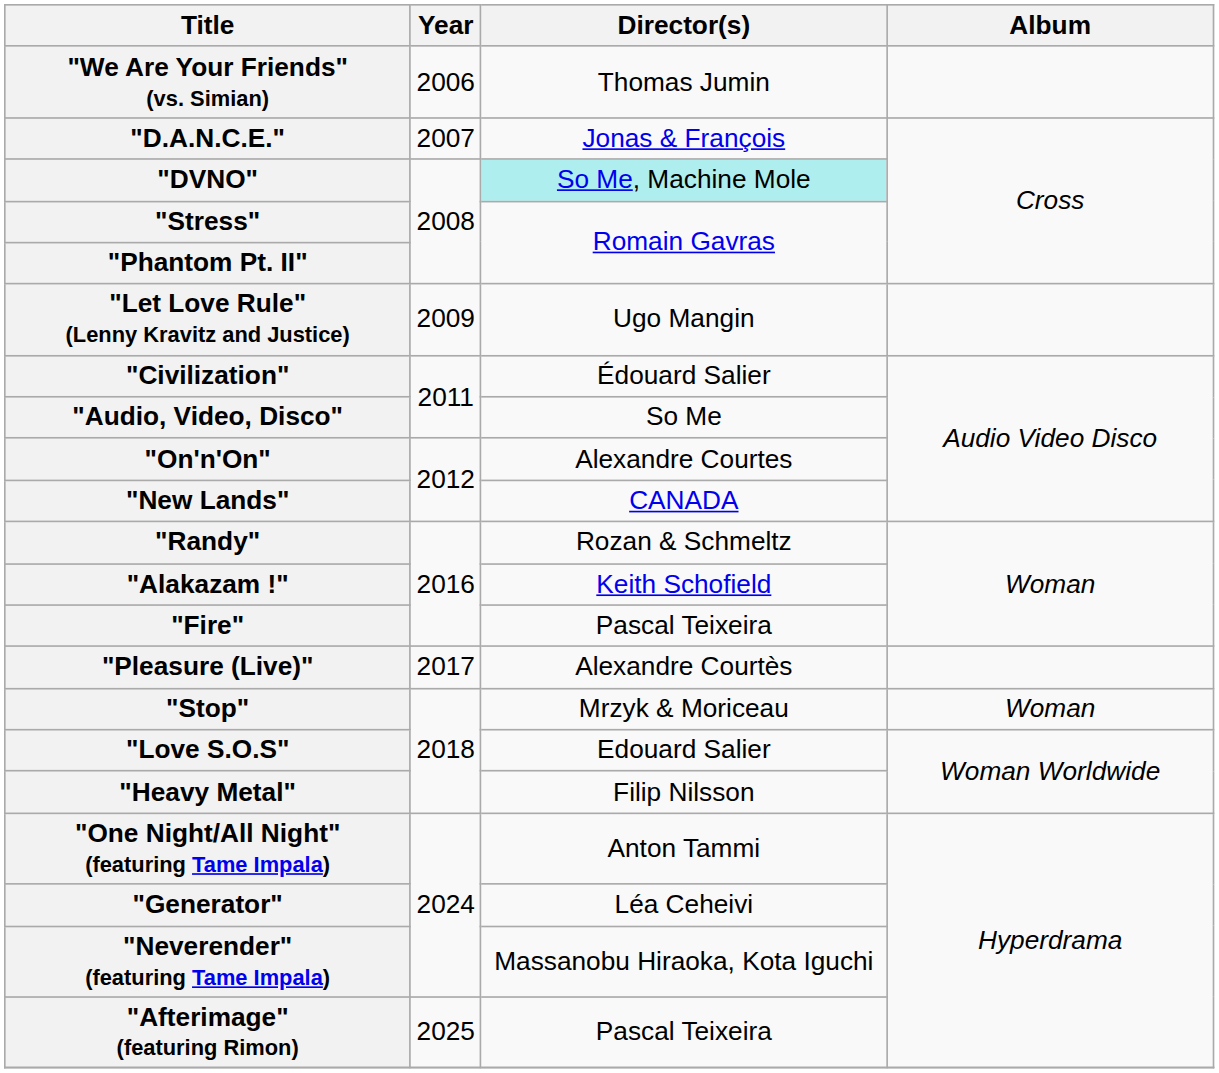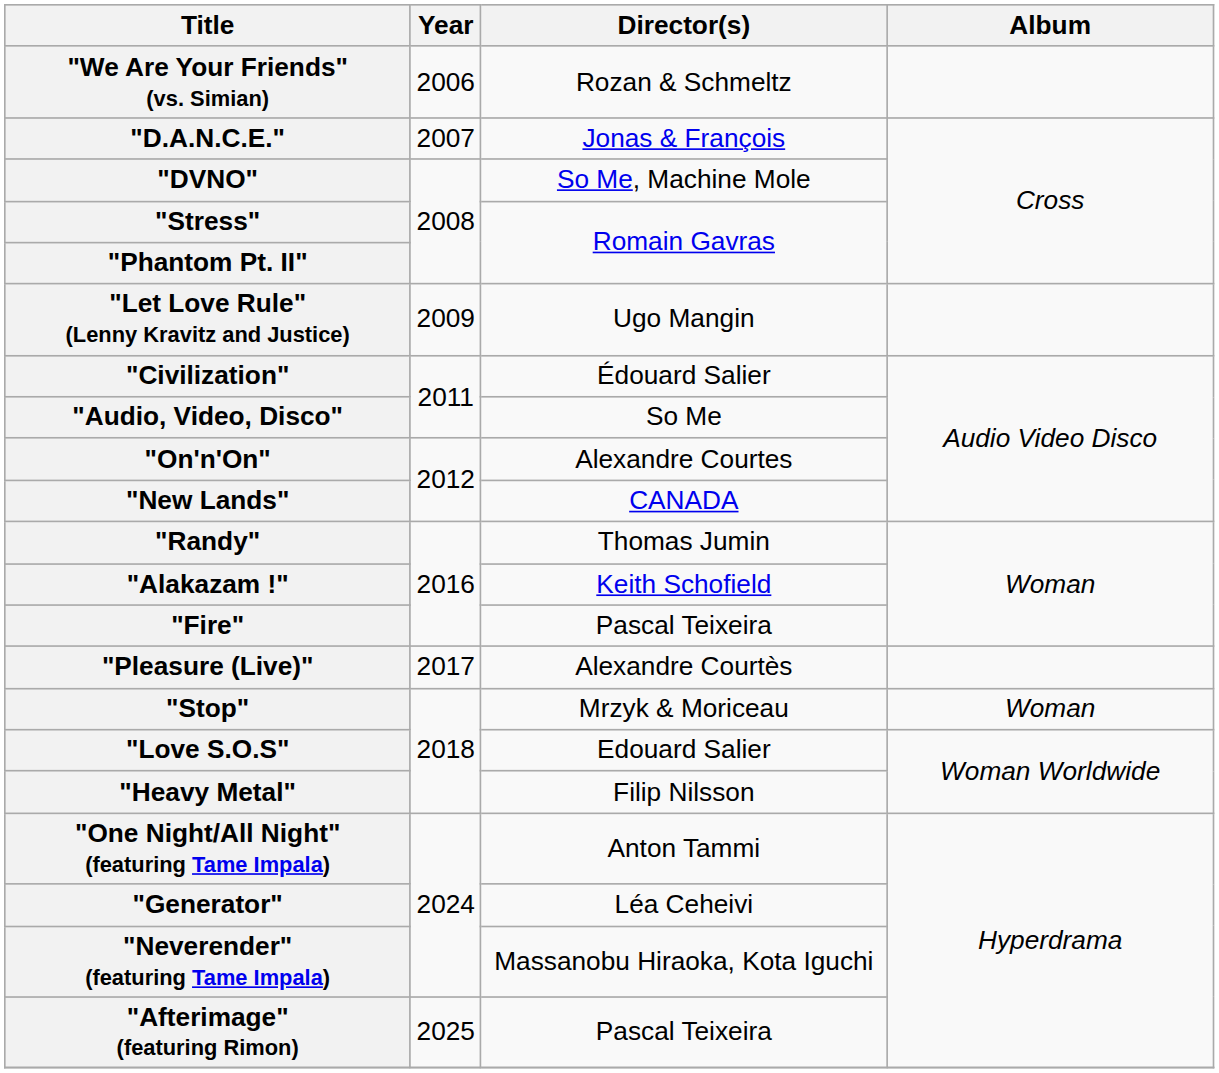 <table class="wikitable plainrowheaders" style="text-align:center;" id="musicvideos">
 <tr>
 <th scope="col" style="width:15em;">Title</th>
 <th scope="col">Year</th>
 <th scope="col" style="width:15em;">Director(s)</th>
 <th scope="col" style="width:12em;">Album</th>
 </tr>
 <tr>
 <th scope="row">"We Are Your Friends"<br><small>(vs. Simian)</small></th>
 <td>2006</td>
-<td>Thomas Jumin</td>
+<td>Rozan & Schmeltz</td>
 <td></td>
 </tr>
 <tr>
 <th scope="row">"D.A.N.C.E."</th>
 <td>2007</td>
 <td><a href='#'>Jonas & François</a></td>
 <td rowspan="4"><em>Cross</em></td>
 </tr>
 <tr>
 <th scope="row">"DVNO"</th>
 <td rowspan="3">2008</td>
-<td style="background: paleturquoise;"><a href='#'>So Me</a>, Machine Mole</td>
+<td><a href='#'>So Me</a>, Machine Mole</td>
 </tr>
 <tr>
 <th scope="row">"Stress"</th>
 <td rowspan="2"><a href='#'>Romain Gavras</a></td>
 </tr>
 <tr>
 <th scope="row">"Phantom Pt. II"</th>
 </tr>
 <tr>
 <th scope="row">"Let Love Rule"<br><small>(Lenny Kravitz and Justice)</small></th>
 <td>2009</td>
 <td>Ugo Mangin</td>
 <td></td>
 </tr>
 <tr>
 <th scope="row">"Civilization"</th>
 <td rowspan="2">2011</td>
 <td>Édouard Salier</td>
 <td rowspan="4"><em>Audio Video Disco</em></td>
 </tr>
 <tr>
 <th scope="row">"Audio, Video, Disco"</th>
 <td>So Me</td>
 </tr>
 <tr>
 <th scope="row">"On'n'On"</th>
 <td rowspan="2">2012</td>
 <td>Alexandre Courtes</td>
 </tr>
 <tr>
 <th scope="row">"New Lands"</th>
 <td><a href='#'>CANADA</a></td>
 </tr>
 <tr>
 <th scope="row">"Randy"</th>
 <td rowspan="3">2016</td>
-<td>Rozan & Schmeltz</td>
+<td>Thomas Jumin</td>
 <td rowspan="3"><em>Woman</em></td>
 </tr>
 <tr>
 <th scope="row">"Alakazam !"</th>
 <td><a href='#'>Keith Schofield</a></td>
 </tr>
 <tr>
 <th scope="row">"Fire"</th>
 <td>Pascal Teixeira</td>
 </tr>
 <tr>
 <th scope="row">"Pleasure (Live)"</th>
 <td>2017</td>
 <td>Alexandre Courtès</td>
 <td></td>
 </tr>
 <tr>
 <th scope="row">"Stop"</th>
 <td rowspan="3">2018</td>
 <td>Mrzyk & Moriceau</td>
 <td><em>Woman</em></td>
 </tr>
 <tr>
 <th scope="row">"Love S.O.S"</th>
 <td>Edouard Salier</td>
 <td rowspan="2"><em>Woman Worldwide</em></td>
 </tr>
 <tr>
 <th scope="row">"Heavy Metal"</th>
 <td>Filip Nilsson</td>
 </tr>
 <tr>
 <th scope="row">"One Night/All Night" <br><small>(featuring <a href='#'>Tame Impala</a>)</small></th>
 <td rowspan="3">2024</td>
 <td>Anton Tammi</td>
 <td rowspan="4"><em>Hyperdrama</em></td>
 </tr>
 <tr>
 <th scope="row">"Generator"</th>
 <td>Léa Ceheivi</td>
 </tr>
 <tr>
 <th scope="row">"Neverender" <br><small>(featuring <a href='#'>Tame Impala</a>)</small></th>
 <td>Massanobu Hiraoka, Kota Iguchi</td>
 </tr>
 <tr>
 <th scope="row">"Afterimage" <br><small>(featuring Rimon)</small></th>
 <td>2025</td>
 <td>Pascal Teixeira</td>
 </tr>
 <tr>
 </tr>
 </table>
